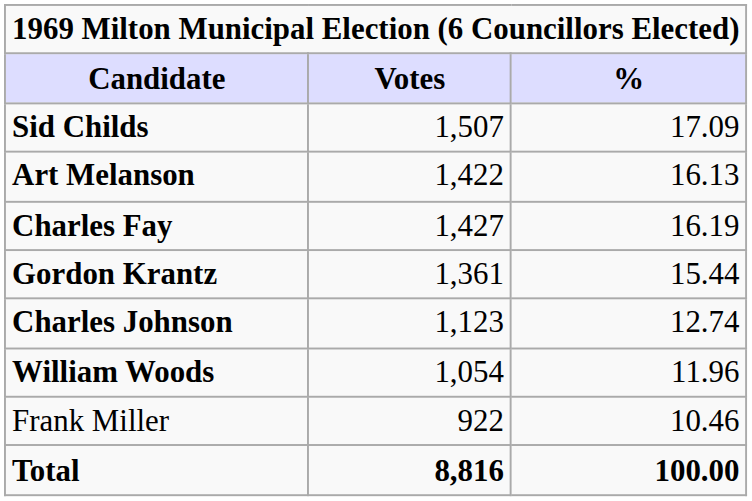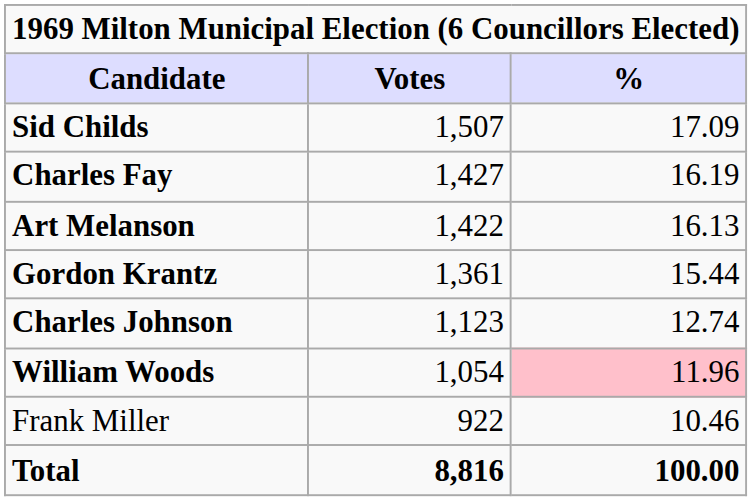 <table class="wikitable sortable">
 <tr>
 <td colspan="3" style="text-align:center;"><strong>1969 Milton Municipal Election (6 Councillors Elected)</strong></td>
 </tr>
 <tr>
 <th style="background:#ddf; width:150px;">Candidate</th>
 <th style="background:#ddf;">Votes</th>
 <th style="background:#ddf;">%</th>
 </tr>
 <tr>
 <td><strong>Sid Childs</strong></td>
 <td align=right>1,507</td>
 <td align=right>17.09</td>
 </tr>
 <tr>
+<td><strong>Charles Fay</strong></td>
+<td align=right>1,427</td>
+<td align=right>16.19</td>
+</tr>
+<tr>
 <td><strong>Art Melanson</strong></td>
 <td align=right>1,422</td>
 <td align=right>16.13</td>
-</tr>
-<tr>
-<td><strong>Charles Fay</strong></td>
-<td align=right>1,427</td>
-<td align=right>16.19</td>
 </tr>
 <tr>
 <td><strong>Gordon Krantz</strong></td>
 <td align=right>1,361</td>
 <td align=right>15.44</td>
 </tr>
 <tr>
 <td><strong>Charles Johnson</strong></td>
 <td align=right>1,123</td>
 <td align=right>12.74</td>
 </tr>
 <tr>
 <td><strong>William Woods</strong></td>
 <td align=right>1,054</td>
-<td align=right>11.96</td>
+<td align=right style="background: pink;">11.96</td>
 </tr>
 <tr>
 <td>Frank Miller</td>
 <td align=right>922</td>
 <td align=right>10.46</td>
 </tr>
 <tr>
 <td><strong>Total</strong></td>
 <td align=right><strong>8,816</strong></td>
 <td align=right><strong>100.00</strong></td>
 </tr>
 </table>
